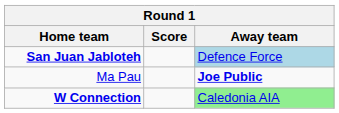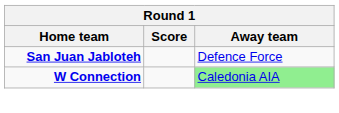 <table class="wikitable" style="float:left; margin-right:1em">
 <tr>
 <th colspan=3>Round 1</th>
 </tr>
 <tr>
 <th width="165">Home team</th>
 <th width="55">Score</th>
 <th width="165">Away team</th>
 </tr>
 <tr>
 <td align="right"><strong><a href='#'>San Juan Jabloteh</a></strong></td>
 <td align=center></td>
-<td style="background: lightblue;"><a href='#'>Defence Force</a></td>
-</tr>
-<tr>
-<td align="right"><a href='#'>Ma Pau</a></td>
-<td align=center></td>
-<td><strong><a href='#'>Joe Public</a></strong></td>
+<td><a href='#'>Defence Force</a></td>
 </tr>
 <tr>
 <td align="right"><strong><a href='#'>W Connection</a></strong></td>
 <td align=center></td>
 <td style="background: lightgreen;"><a href='#'>Caledonia AIA</a></td>
 </tr>
 </table>
